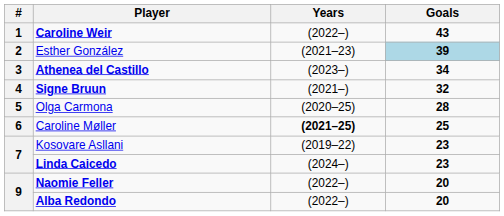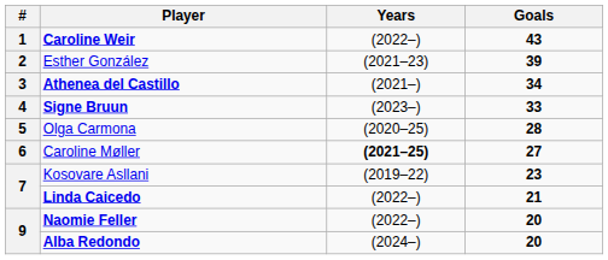 <table class="wikitable sortable" style="text-align: center;">
 <tr>
 <th width=3%>#</th>
 <th width=25%>Player</th>
 <th width=12%>Years</th>
 <th width=12%>Goals</th>
 </tr>
 <tr>
 <th>1</th>
 <td style="text-align:left;"> <strong><a href='#'>Caroline Weir</a></strong></td>
 <td>(2022–)</td>
 <td><strong>43</strong></td>
 </tr>
 <tr>
 <th>2</th>
 <td style="text-align:left;"> <a href='#'>Esther González</a></td>
 <td>(2021–23)</td>
-<td style="background: lightblue;"><strong>39</strong></td>
+<td><strong>39</strong></td>
 </tr>
 <tr>
 <th>3</th>
 <td style="text-align:left;"> <strong><a href='#'>Athenea del Castillo</a></strong></td>
-<td>(2023–)</td>
+<td>(2021–)</td>
 <td><strong>34</strong></td>
 </tr>
 <tr>
 <th>4</th>
 <td style="text-align:left;"> <strong><a href='#'>Signe Bruun</a></strong></td>
-<td>(2021–)</td>
-<td><strong>32</strong></td>
+<td>(2023–)</td>
+<td><strong>33</strong></td>
 </tr>
 <tr>
 <th>5</th>
 <td style="text-align:left;"> <a href='#'>Olga Carmona</a></td>
 <td>(2020–25)</td>
 <td><strong>28</strong></td>
 </tr>
 <tr>
 <th>6</th>
 <td style="text-align:left;"> <a href='#'>Caroline Møller</a></td>
 <td><strong>(2021–25)</strong></td>
-<td><strong>25</strong></td>
+<td><strong>27</strong></td>
 </tr>
 <tr>
 <th rowspan=2>7</th>
 <td style="text-align:left;"> <a href='#'>Kosovare Asllani</a></td>
 <td>(2019–22)</td>
 <td><strong>23</strong></td>
 </tr>
 <tr>
 <td style="text-align:left;"> <strong><a href='#'>Linda Caicedo</a></strong></td>
-<td>(2024–)</td>
-<td><strong>23</strong></td>
+<td>(2022–)</td>
+<td><strong>21</strong></td>
 </tr>
 <tr>
 <th rowspan=2>9</th>
 <td style="text-align:left;"> <strong><a href='#'>Naomie Feller</a></strong></td>
 <td>(2022–)</td>
 <td><strong>20</strong></td>
 </tr>
 <tr>
 <td style="text-align:left;"> <strong><a href='#'>Alba Redondo</a></strong></td>
-<td>(2022–)</td>
+<td>(2024–)</td>
 <td><strong>20</strong></td>
 </tr>
 </table>
